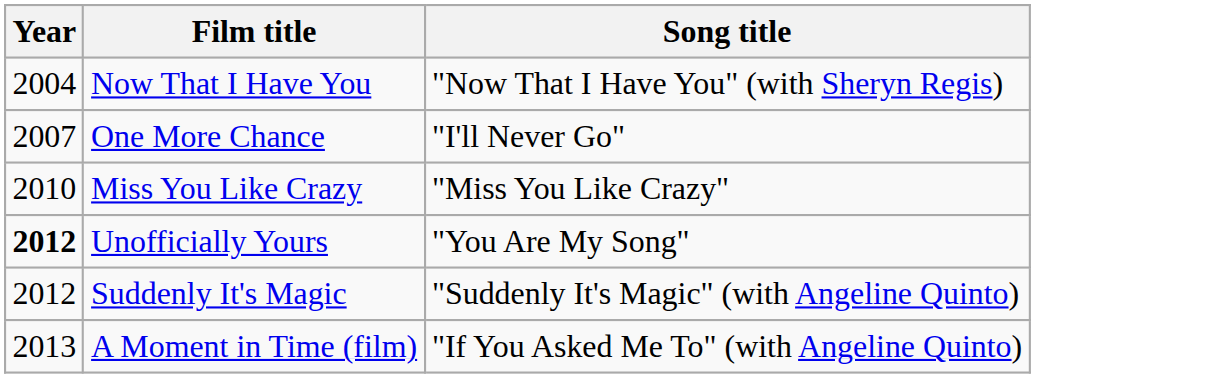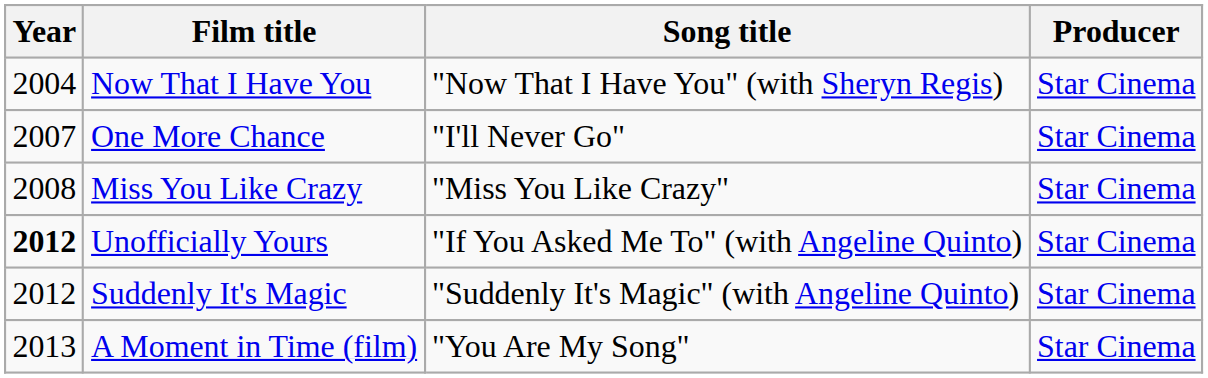 <table class = "wikitable" style="font-size:95%;">
 <tr>
 <th>Year</th>
 <th>Film title</th>
 <th>Song title</th>
+<th>Producer</th>
 </tr>
 <tr>
 <td>2004</td>
 <td><a href='#'>Now That I Have You</a></td>
 <td>"Now That I Have You"  (with <a href='#'>Sheryn Regis</a>)</td>
+<td><a href='#'>Star Cinema</a></td>
 </tr>
 <tr>
 <td>2007</td>
 <td><a href='#'>One More Chance</a></td>
 <td>"I'll Never Go"</td>
+<td><a href='#'>Star Cinema</a></td>
 </tr>
 <tr>
-<td>2010</td>
+<td>2008</td>
 <td><a href='#'>Miss You Like Crazy</a></td>
 <td>"Miss You Like Crazy"</td>
+<td><a href='#'>Star Cinema</a></td>
 </tr>
 <tr>
 <td><strong>2012</strong></td>
 <td><a href='#'>Unofficially Yours</a></td>
-<td>"You Are My Song"</td>
+<td>"If You Asked Me To" (with <a href='#'>Angeline Quinto</a>)</td>
+<td><a href='#'>Star Cinema</a></td>
 </tr>
 <tr>
 <td>2012</td>
 <td><a href='#'>Suddenly It's Magic</a></td>
 <td>"Suddenly It's Magic" (with <a href='#'>Angeline Quinto</a>)</td>
+<td><a href='#'>Star Cinema</a></td>
 </tr>
 <tr>
 <td>2013</td>
 <td><a href='#'>A Moment in Time (film)</a></td>
-<td>"If You Asked Me To" (with <a href='#'>Angeline Quinto</a>)</td>
+<td>"You Are My Song"</td>
+<td><a href='#'>Star Cinema</a></td>
 </tr>
 </table>
